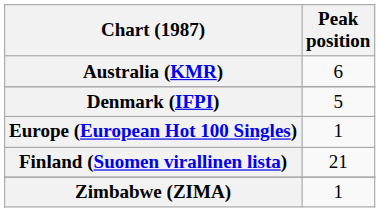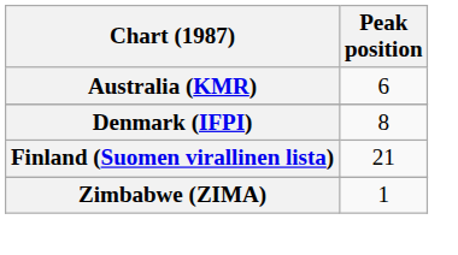 <table class="wikitable plainrowheaders sortable">
 <tr>
 <th scope="col">Chart (1987)</th>
 <th scope="col">Peak<br>position</th>
 </tr>
 <tr>
 <th scope="row">Australia (<a href='#'>KMR</a>)</th>
 <td style="text-align:center;">6</td>
 </tr>
 <tr>
 </tr>
 <tr>
 </tr>
 <tr>
 </tr>
 <tr>
 <th scope="row">Denmark (<a href='#'>IFPI</a>)</th>
-<td style="text-align:center;">5</td>
-</tr>
-<tr>
-<th scope="row">Europe (<a href='#'>European Hot 100 Singles</a>)</th>
-<td style="text-align:center;">1</td>
+<td style="text-align:center;">8</td>
 </tr>
 <tr>
 <th scope="row">Finland (<a href='#'>Suomen virallinen lista</a>)</th>
 <td style="text-align:center;">21</td>
 </tr>
 <tr>
 </tr>
 <tr>
 </tr>
 <tr>
 </tr>
 <tr>
 </tr>
 <tr>
 </tr>
 <tr>
 </tr>
 <tr>
 </tr>
 <tr>
 </tr>
 <tr>
 </tr>
 <tr>
 </tr>
 <tr>
 <th scope="row">Zimbabwe (ZIMA)</th>
 <td style="text-align:center;">1</td>
 </tr>
 </table>
